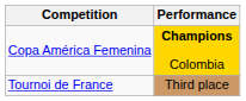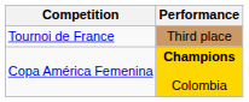 <table class="wikitable">
 <tr>
 <th>Competition</th>
 <th>Performance</th>
 </tr>
 <tr>
+<td><a href='#'>Tournoi de France</a></td>
+<td align=center bgcolor=#cc9966>Third place</td>
+</tr>
+<tr>
 <td><a href='#'>Copa América Femenina</a></td>
 <td align=center bgcolor=gold><strong>Champions</strong><br><br> Colombia</td>
 </tr>
-<tr>
-<td><a href='#'>Tournoi de France</a></td>
-<td align=center bgcolor=#cc9966>Third place</td>
-</tr>
 </table>
